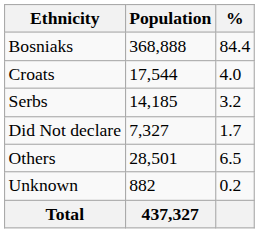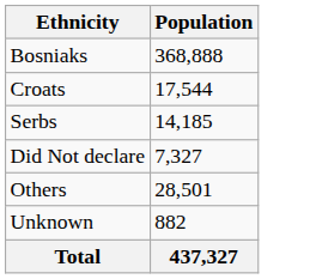 <table class="wikitable">
 <tr>
 <th>Ethnicity</th>
 <th>Population</th>
-<th>%</th>
 </tr>
 <tr>
 <td>Bosniaks</td>
 <td>368,888</td>
-<td>84.4</td>
 </tr>
 <tr>
 <td>Croats</td>
 <td>17,544</td>
-<td>4.0</td>
 </tr>
 <tr>
 <td>Serbs</td>
 <td>14,185</td>
-<td>3.2</td>
 </tr>
 <tr>
 <td>Did Not declare</td>
 <td>7,327</td>
-<td>1.7</td>
 </tr>
 <tr>
 <td>Others</td>
 <td>28,501</td>
-<td>6.5</td>
 </tr>
 <tr>
 <td>Unknown</td>
 <td>882</td>
-<td>0.2</td>
 </tr>
 <tr>
 <th>Total</th>
 <th>437,327</th>
-<th></th>
 </tr>
 </table>
